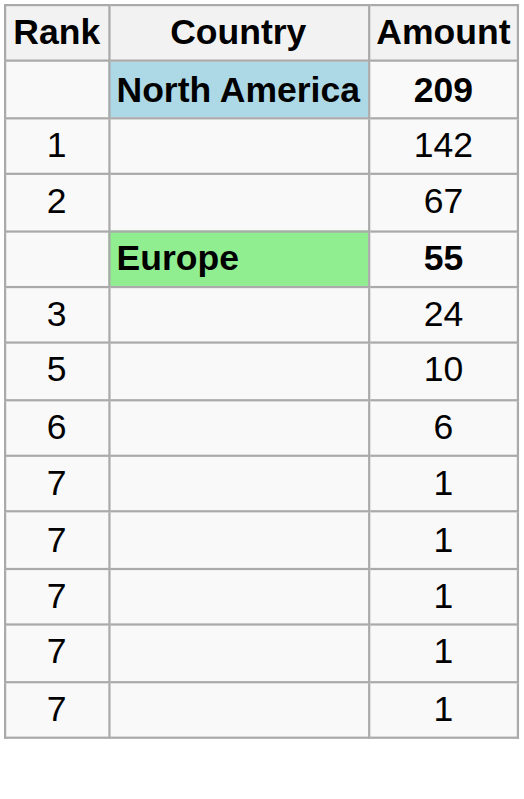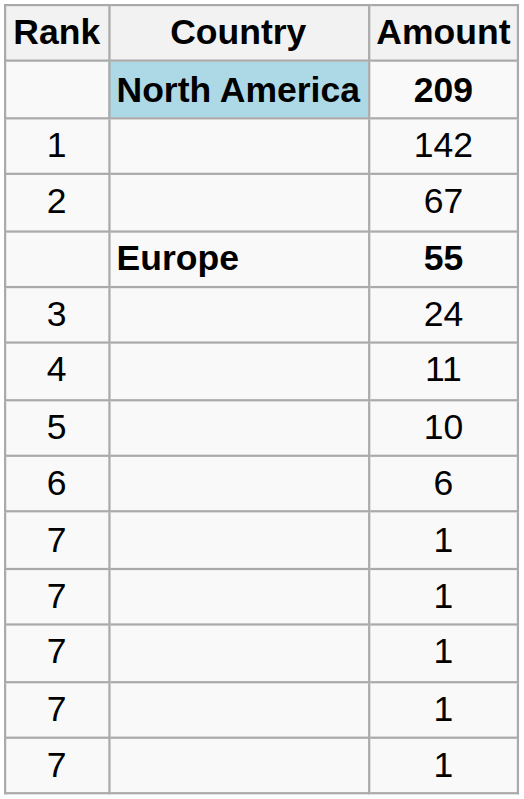 <table class="wikitable" style="text-align: center;">
 <tr>
 <th>Rank</th>
 <th>Country</th>
 <th>Amount</th>
 </tr>
 <tr>
 <td></td>
 <td style="background: lightblue; text-align: left;"><strong>North America</strong></td>
 <td><strong>209</strong></td>
 </tr>
 <tr>
 <td>1</td>
 <td style="text-align: left;"></td>
 <td>142</td>
 </tr>
 <tr>
 <td>2</td>
 <td style="text-align: left;"></td>
 <td>67</td>
 </tr>
 <tr>
 <td></td>
-<td style="background: lightgreen; text-align: left;"><strong>Europe</strong></td>
+<td style="text-align: left;"><strong>Europe</strong></td>
 <td><strong>55</strong></td>
 </tr>
 <tr>
 <td>3</td>
 <td style="text-align: left;"></td>
 <td>24</td>
+</tr>
+<tr>
+<td>4</td>
+<td style="text-align: left;"></td>
+<td>11</td>
 </tr>
 <tr>
 <td>5</td>
 <td style="text-align: left;"></td>
 <td>10</td>
 </tr>
 <tr>
 <td>6</td>
 <td style="text-align: left;"></td>
 <td>6</td>
 </tr>
 <tr>
 <td>7</td>
 <td style="text-align: left;"></td>
 <td>1</td>
 </tr>
 <tr>
 <td>7</td>
 <td style="text-align: left;"></td>
 <td>1</td>
 </tr>
 <tr>
 <td>7</td>
 <td style="text-align: left;"></td>
 <td>1</td>
 </tr>
 <tr>
 <td>7</td>
 <td style="text-align: left;"></td>
 <td>1</td>
 </tr>
 <tr>
 <td>7</td>
 <td style="text-align: left;"></td>
 <td>1</td>
 </tr>
 </table>
